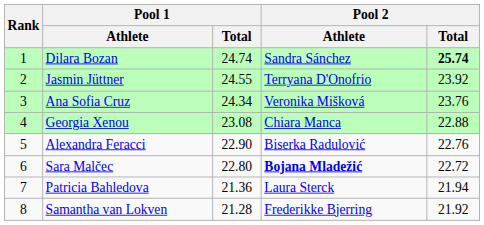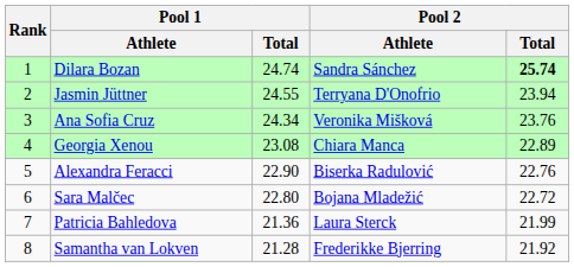 <table class="wikitable" style="text-align:center;">
 <tr>
 <th rowspan=2>Rank</th>
 <th colspan=2 width=250>Pool 1</th>
 <th colspan=2 width=250>Pool 2</th>
 </tr>
 <tr>
 <th>Athlete</th>
 <th>Total</th>
 <th>Athlete</th>
 <th>Total</th>
 </tr>
 <tr bgcolor=bbffbb>
 <td>1</td>
 <td align=left> <a href='#'>Dilara Bozan</a></td>
 <td>24.74</td>
 <td align=left> <a href='#'>Sandra Sánchez</a></td>
 <td><strong>25.74</strong></td>
 </tr>
 <tr bgcolor=bbffbb>
 <td>2</td>
 <td align=left> <a href='#'>Jasmin Jüttner</a></td>
 <td>24.55</td>
 <td align=left> <a href='#'>Terryana D'Onofrio</a></td>
-<td>23.92</td>
+<td>23.94</td>
 </tr>
 <tr bgcolor=bbffbb>
 <td>3</td>
 <td align=left> <a href='#'>Ana Sofia Cruz</a></td>
 <td>24.34</td>
 <td align=left> <a href='#'>Veronika Mišková</a></td>
 <td>23.76</td>
 </tr>
 <tr bgcolor=bbffbb>
 <td>4</td>
 <td align=left> <a href='#'>Georgia Xenou</a></td>
 <td>23.08</td>
 <td align=left> <a href='#'>Chiara Manca</a></td>
-<td>22.88</td>
+<td>22.89</td>
 </tr>
 <tr>
 <td>5</td>
 <td align=left> <a href='#'>Alexandra Feracci</a></td>
 <td>22.90</td>
 <td align=left> <a href='#'>Biserka Radulović</a></td>
 <td>22.76</td>
 </tr>
 <tr>
 <td>6</td>
 <td align=left> <a href='#'>Sara Malčec</a></td>
 <td>22.80</td>
-<td align=left><strong> <a href='#'>Bojana Mladežić</a></strong></td>
+<td align=left> <a href='#'>Bojana Mladežić</a></td>
 <td>22.72</td>
 </tr>
 <tr>
 <td>7</td>
 <td align=left> <a href='#'>Patricia Bahledova</a></td>
 <td>21.36</td>
 <td align=left> <a href='#'>Laura Sterck</a></td>
-<td>21.94</td>
+<td>21.99</td>
 </tr>
 <tr>
 <td>8</td>
 <td align=left> <a href='#'>Samantha van Lokven</a></td>
 <td>21.28</td>
 <td align=left> <a href='#'>Frederikke Bjerring</a></td>
 <td>21.92</td>
 </tr>
 </table>
